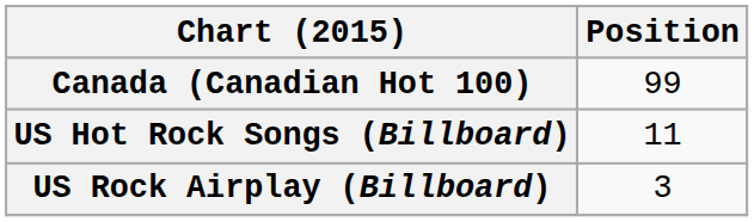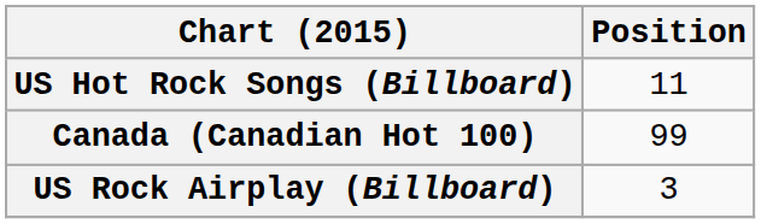 <table class="wikitable plainrowheaders sortable" style="text-align:center">
 <tr>
 <th>Chart (2015)</th>
 <th>Position</th>
 </tr>
 <tr>
+<th scope="row">US Hot Rock Songs (<em>Billboard</em>)</th>
+<td>11</td>
+</tr>
+<tr>
 <th scope="row">Canada (Canadian Hot 100)</th>
 <td>99</td>
-</tr>
-<tr>
-<th scope="row">US Hot Rock Songs (<em>Billboard</em>)</th>
-<td>11</td>
 </tr>
 <tr>
 <th scope="row">US Rock Airplay (<em>Billboard</em>)</th>
 <td>3</td>
 </tr>
 <tr>
 </tr>
 </table>
